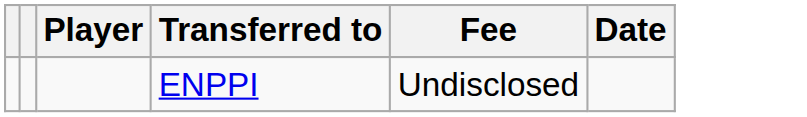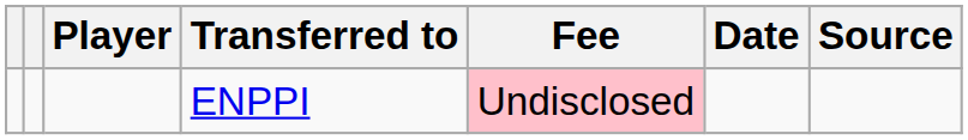 <table class="wikitable plainrowheaders sortable">
 <tr>
 <th></th>
 <th></th>
 <th scope=col>Player</th>
 <th>Transferred to</th>
 <th !scope=col; style="width: 65px;">Fee</th>
 <th scope=col>Date</th>
+<th scope=col>Source</th>
 </tr>
 <tr>
 <td align=center></td>
 <td align=center></td>
 <td></td>
 <td> <a href='#'>ENPPI</a></td>
-<td>Undisclosed</td>
+<td style="background: pink;">Undisclosed</td>
+<td></td>
 <td></td>
 </tr>
 </table>
